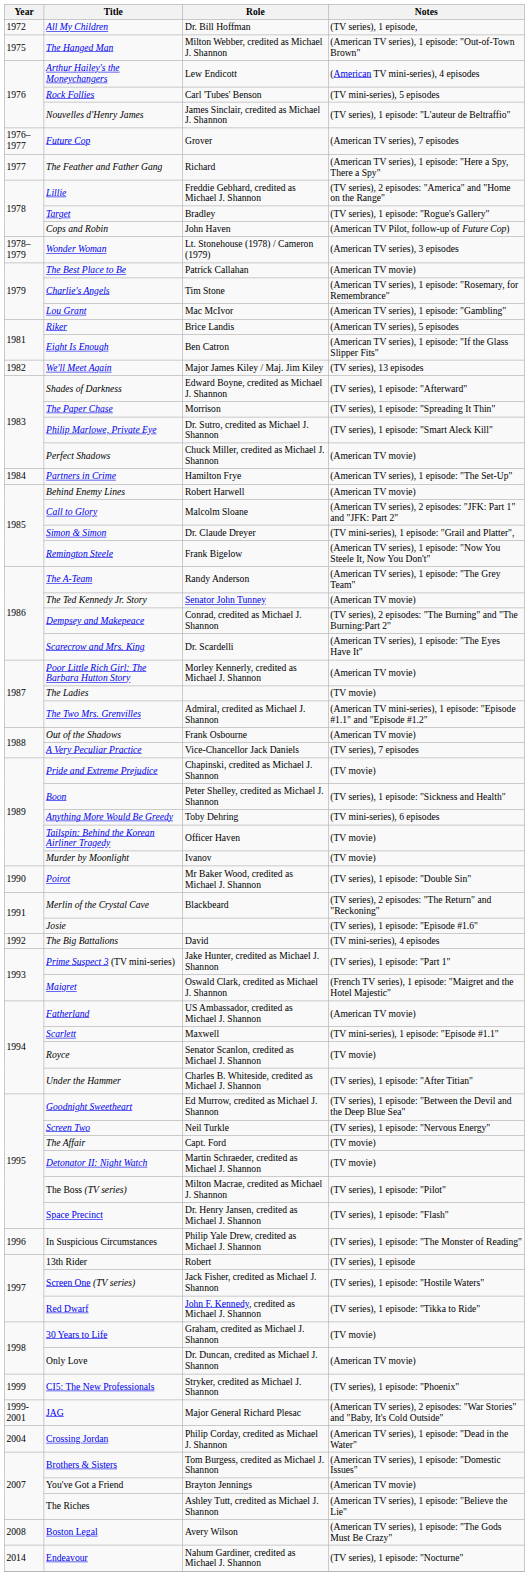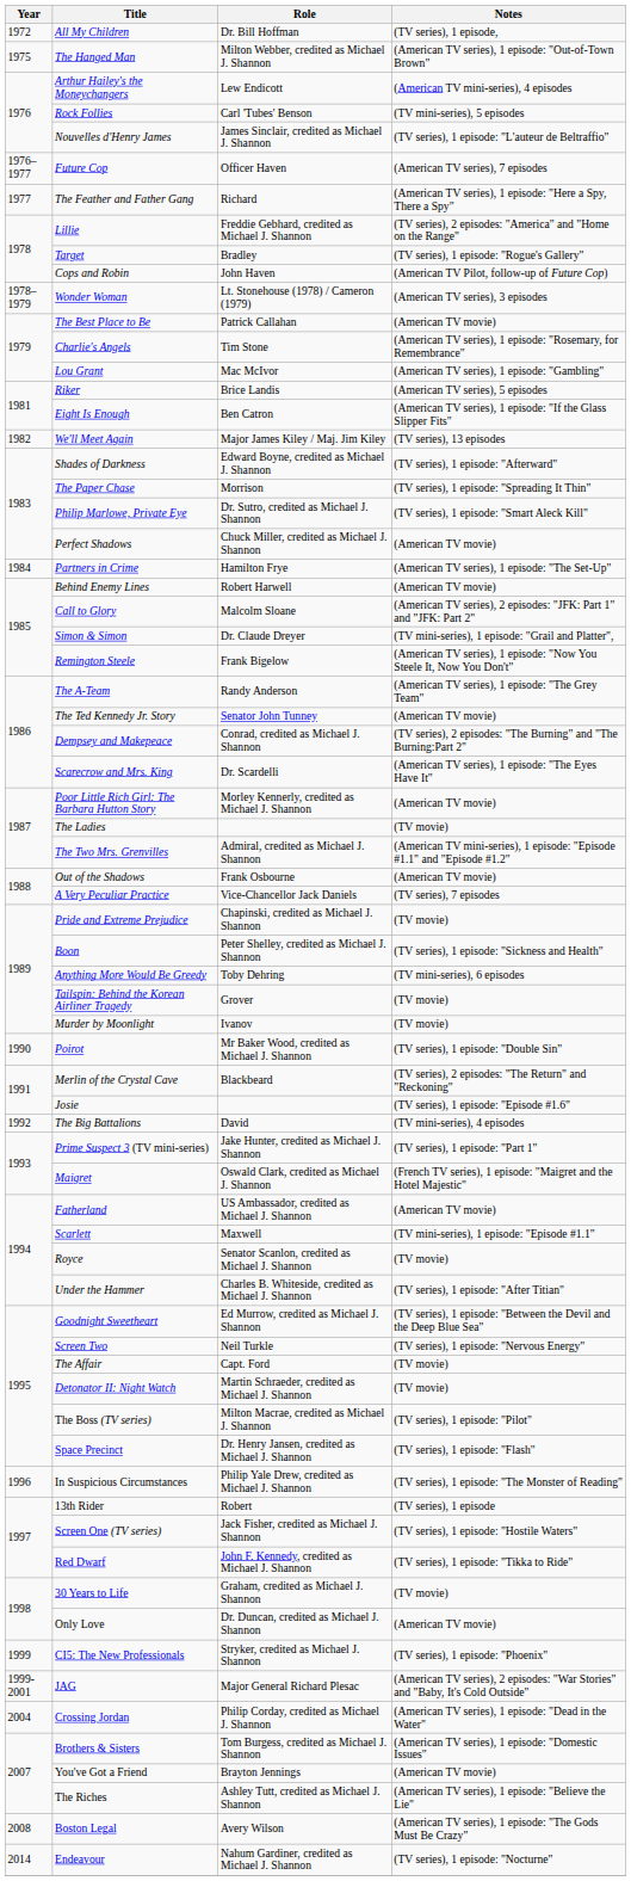 <table class="wikitable sortable">
 <tr>
 <th>Year</th>
 <th>Title</th>
 <th>Role</th>
 <th class="unsortable" style="width:20em;">Notes</th>
 </tr>
 <tr>
 <td>1972</td>
 <td><em><a href='#'>All My Children</a></em></td>
 <td>Dr. Bill Hoffman</td>
 <td>(TV series), 1 episode,</td>
 </tr>
 <tr>
 <td>1975</td>
 <td><em><a href='#'>The Hanged Man</a></em></td>
 <td>Milton Webber, credited as Michael J. Shannon</td>
 <td>(American TV series), 1 episode: "Out-of-Town Brown"</td>
 </tr>
 <tr>
 <td rowspan="3">1976</td>
 <td><em><a href='#'>Arthur Hailey's the Moneychangers</a></em></td>
 <td>Lew Endicott</td>
 <td>(<a href='#'>American</a> TV mini-series), 4 episodes</td>
 </tr>
 <tr>
 <td><em><a href='#'>Rock Follies</a></em></td>
 <td>Carl 'Tubes' Benson</td>
 <td>(TV mini-series), 5 episodes</td>
 </tr>
 <tr>
 <td><em>Nouvelles d'Henry James</em></td>
 <td>James Sinclair, credited as Michael J. Shannon</td>
 <td>(TV series), 1 episode: "L'auteur de Beltraffio"</td>
 </tr>
 <tr>
 <td>1976–1977</td>
 <td><em><a href='#'>Future Cop</a></em></td>
-<td>Grover</td>
+<td>Officer Haven</td>
 <td>(American TV series), 7 episodes</td>
 </tr>
 <tr>
 <td>1977</td>
 <td><em>The Feather and Father Gang</em></td>
 <td>Richard</td>
 <td>(American TV series), 1 episode: "Here a Spy, There a Spy"</td>
 </tr>
 <tr>
 <td rowspan="3">1978</td>
 <td><em><a href='#'>Lillie</a></em></td>
 <td>Freddie Gebhard, credited as Michael J. Shannon</td>
 <td>(TV series), 2 episodes: "America" and "Home on the Range"</td>
 </tr>
 <tr>
 <td><em><a href='#'>Target</a></em></td>
 <td>Bradley</td>
 <td>(TV series), 1 episode: "Rogue's Gallery"</td>
 </tr>
 <tr>
 <td><em>Cops and Robin</em></td>
 <td>John Haven</td>
 <td>(American TV Pilot, follow-up of <em>Future Cop</em>)</td>
 </tr>
 <tr>
 <td>1978–1979</td>
 <td><em><a href='#'>Wonder Woman</a></em></td>
 <td>Lt. Stonehouse (1978) / Cameron (1979)</td>
 <td>(American TV series), 3 episodes</td>
 </tr>
 <tr>
 <td rowspan="3">1979</td>
 <td><em><a href='#'>The Best Place to Be</a></em></td>
 <td>Patrick Callahan</td>
 <td>(American TV movie)</td>
 </tr>
 <tr>
 <td><em><a href='#'>Charlie's Angels</a></em></td>
 <td>Tim Stone</td>
 <td>(American TV series), 1 episode: "Rosemary, for Remembrance"</td>
 </tr>
 <tr>
 <td><em><a href='#'>Lou Grant</a></em></td>
 <td>Mac McIvor</td>
 <td>(American TV series), 1 episode: "Gambling"</td>
 </tr>
 <tr>
 <td rowspan="2">1981</td>
 <td><em><a href='#'>Riker</a></em></td>
 <td>Brice Landis</td>
 <td>(American TV series), 5 episodes</td>
 </tr>
 <tr>
 <td><em><a href='#'>Eight Is Enough</a></em></td>
 <td>Ben Catron</td>
 <td>(American TV series), 1 episode: "If the Glass Slipper Fits"</td>
 </tr>
 <tr>
 <td>1982</td>
 <td><em><a href='#'>We'll Meet Again</a></em></td>
 <td>Major James Kiley / Maj. Jim Kiley</td>
 <td>(TV series), 13 episodes</td>
 </tr>
 <tr>
 <td rowspan="4">1983</td>
 <td><em>Shades of Darkness</em></td>
 <td>Edward Boyne, credited as Michael J. Shannon</td>
 <td>(TV series), 1 episode: "Afterward"</td>
 </tr>
 <tr>
 <td><em><a href='#'>The Paper Chase</a></em></td>
 <td>Morrison</td>
 <td>(TV series), 1 episode: "Spreading It Thin"</td>
 </tr>
 <tr>
 <td><em><a href='#'>Philip Marlowe, Private Eye</a></em></td>
 <td>Dr. Sutro, credited as Michael J. Shannon</td>
 <td>(TV series), 1 episode: "Smart Aleck Kill"</td>
 </tr>
 <tr>
 <td><em>Perfect Shadows</em></td>
 <td>Chuck Miller, credited as Michael J. Shannon</td>
 <td>(American TV movie)</td>
 </tr>
 <tr>
 <td>1984</td>
 <td><em><a href='#'>Partners in Crime</a></em></td>
 <td>Hamilton Frye</td>
 <td>(American TV series), 1 episode: "The Set-Up"</td>
 </tr>
 <tr>
 <td rowspan="4">1985</td>
 <td><em>Behind Enemy Lines</em></td>
 <td>Robert Harwell</td>
 <td>(American TV movie)</td>
 </tr>
 <tr>
 <td><em><a href='#'>Call to Glory</a></em></td>
 <td>Malcolm Sloane</td>
 <td>(American TV series), 2 episodes: "JFK: Part 1" and "JFK: Part 2"</td>
 </tr>
 <tr>
 <td><em><a href='#'>Simon & Simon</a></em></td>
 <td>Dr. Claude Dreyer</td>
 <td>(TV mini-series), 1 episode: "Grail and Platter",</td>
 </tr>
 <tr>
 <td><em><a href='#'>Remington Steele</a></em></td>
 <td>Frank Bigelow</td>
 <td>(American TV series), 1 episode: "Now You Steele It, Now You Don't"</td>
 </tr>
 <tr>
 <td rowspan="4">1986</td>
 <td><em><a href='#'>The A-Team</a></em></td>
 <td>Randy Anderson</td>
 <td>(American TV series), 1 episode: "The Grey Team"</td>
 </tr>
 <tr>
 <td><em>The Ted Kennedy Jr. Story</em></td>
 <td><a href='#'>Senator John Tunney</a></td>
 <td>(American TV movie)</td>
 </tr>
 <tr>
 <td><em><a href='#'>Dempsey and Makepeace</a></em></td>
 <td>Conrad, credited as Michael J. Shannon</td>
 <td>(TV series), 2 episodes: "The Burning" and "The Burning:Part 2"</td>
 </tr>
 <tr>
 <td><em><a href='#'>Scarecrow and Mrs. King</a></em></td>
 <td>Dr. Scardelli</td>
 <td>(American TV series), 1 episode: "The Eyes Have It"</td>
 </tr>
 <tr>
 <td rowspan="3">1987</td>
 <td><em><a href='#'>Poor Little Rich Girl: The Barbara Hutton Story</a></em></td>
 <td>Morley Kennerly, credited as Michael J. Shannon</td>
 <td>(American TV movie)</td>
 </tr>
 <tr>
 <td><em>The Ladies</em></td>
 <td></td>
 <td>(TV movie)</td>
 </tr>
 <tr>
 <td><em><a href='#'>The Two Mrs. Grenvilles</a></em></td>
 <td>Admiral, credited as Michael J. Shannon</td>
 <td>(American TV mini-series), 1 episode: "Episode #1.1" and "Episode #1.2"</td>
 </tr>
 <tr>
 <td rowspan="2">1988</td>
 <td><em>Out of the Shadows</em></td>
 <td>Frank Osbourne</td>
 <td>(American TV movie)</td>
 </tr>
 <tr>
 <td><em><a href='#'>A Very Peculiar Practice</a></em></td>
 <td>Vice-Chancellor Jack Daniels</td>
 <td>(TV series), 7 episodes</td>
 </tr>
 <tr>
 <td rowspan="5">1989</td>
 <td><em><a href='#'>Pride and Extreme Prejudice</a></em></td>
 <td>Chapinski, credited as Michael J. Shannon</td>
 <td>(TV movie)</td>
 </tr>
 <tr>
 <td><em><a href='#'>Boon</a></em></td>
 <td>Peter Shelley, credited as Michael J. Shannon</td>
 <td>(TV series), 1 episode: "Sickness and Health"</td>
 </tr>
 <tr>
 <td><em><a href='#'>Anything More Would Be Greedy</a></em></td>
 <td>Toby Dehring</td>
 <td>(TV mini-series), 6 episodes</td>
 </tr>
 <tr>
 <td><em><a href='#'>Tailspin: Behind the Korean Airliner Tragedy</a></em></td>
-<td>Officer Haven</td>
+<td>Grover</td>
 <td>(TV movie)</td>
 </tr>
 <tr>
 <td><em>Murder by Moonlight</em></td>
 <td>Ivanov</td>
 <td>(TV movie)</td>
 </tr>
 <tr>
 <td>1990</td>
 <td><em><a href='#'>Poirot</a></em></td>
 <td>Mr Baker Wood, credited as Michael J. Shannon</td>
 <td>(TV series), 1 episode: "Double Sin"</td>
 </tr>
 <tr>
 <td rowspan="2">1991</td>
 <td><em>Merlin of the Crystal Cave</em></td>
 <td>Blackbeard</td>
 <td>(TV series), 2 episodes: "The Return" and "Reckoning"</td>
 </tr>
 <tr>
 <td><em>Josie</em></td>
 <td></td>
 <td>(TV series), 1 episode: "Episode #1.6"</td>
 </tr>
 <tr>
 <td>1992</td>
 <td><em>The Big Battalions</em></td>
 <td>David</td>
 <td>(TV mini-series), 4 episodes</td>
 </tr>
 <tr>
 <td rowspan="2">1993</td>
 <td><em><a href='#'>Prime Suspect 3</a></em> (TV mini-series)</td>
 <td>Jake Hunter, credited as Michael J. Shannon</td>
 <td>(TV series), 1 episode: "Part 1"</td>
 </tr>
 <tr>
 <td><em><a href='#'>Maigret</a></em></td>
 <td>Oswald Clark, credited as Michael J. Shannon</td>
 <td>(French TV series), 1 episode: "Maigret and the Hotel Majestic"</td>
 </tr>
 <tr>
 <td rowspan="4">1994</td>
 <td><em><a href='#'>Fatherland</a></em></td>
 <td>US Ambassador, credited as Michael J. Shannon</td>
 <td>(American TV movie)</td>
 </tr>
 <tr>
 <td><em><a href='#'>Scarlett</a></em></td>
 <td>Maxwell</td>
 <td>(TV mini-series), 1 episode: "Episode #1.1"</td>
 </tr>
 <tr>
 <td><em>Royce</em></td>
 <td>Senator Scanlon, credited as Michael J. Shannon</td>
 <td>(TV movie)</td>
 </tr>
 <tr>
 <td><em>Under the Hammer</em></td>
 <td>Charles B. Whiteside, credited as Michael J. Shannon</td>
 <td>(TV series), 1 episode: "After Titian"</td>
 </tr>
 <tr>
 <td rowspan="6">1995</td>
 <td><em><a href='#'>Goodnight Sweetheart</a></em></td>
 <td>Ed Murrow, credited as Michael J. Shannon</td>
 <td>(TV series), 1 episode: "Between the Devil and the Deep Blue Sea"</td>
 </tr>
 <tr>
 <td><em><a href='#'>Screen Two</a></em></td>
 <td>Neil Turkle</td>
 <td>(TV series), 1 episode: "Nervous Energy"</td>
 </tr>
 <tr>
 <td><em>The Affair</em></td>
 <td>Capt. Ford</td>
 <td>(TV movie)</td>
 </tr>
 <tr>
 <td><em><a href='#'>Detonator II: Night Watch</a></td>
 <td>Martin Schraeder, credited as Michael J. Shannon</td>
 <td>(TV movie)</td>
 </tr>
 <tr>
 <td></em>The Boss<em> (TV series)</td>
 <td>Milton Macrae, credited as Michael J. Shannon</td>
 <td>(TV series), 1 episode: "Pilot"</td>
 </tr>
 <tr>
 <td></em><a href='#'>Space Precinct</a><em></td>
 <td>Dr. Henry Jansen, credited as Michael J. Shannon</td>
 <td>(TV series), 1 episode: "Flash"</td>
 </tr>
 <tr>
 <td>1996</td>
 <td></em>In Suspicious Circumstances<em></td>
 <td>Philip Yale Drew, credited as Michael J. Shannon</td>
 <td>(TV series), 1 episode: "The Monster of Reading"</td>
 </tr>
 <tr>
 <td rowspan="3">1997</td>
 <td></em>13th Rider<em></td>
 <td>Robert</td>
 <td>(TV series), 1 episode</td>
 </tr>
 <tr>
 <td></em><a href='#'>Screen One</a><em> (TV series)</td>
 <td>Jack Fisher, credited as Michael J. Shannon</td>
 <td>(TV series), 1 episode: "Hostile Waters"</td>
 </tr>
 <tr>
 <td></em><a href='#'>Red Dwarf</a><em></td>
 <td><a href='#'>John F. Kennedy</a>, credited as Michael J. Shannon</td>
 <td>(TV series), 1 episode: "Tikka to Ride"</td>
 </tr>
 <tr>
 <td rowspan="2">1998</td>
 <td></em><a href='#'>30 Years to Life</a><em></td>
 <td>Graham, credited as Michael J. Shannon</td>
 <td>(TV movie)</td>
 </tr>
 <tr>
 <td></em>Only Love<em></td>
 <td>Dr. Duncan, credited as Michael J. Shannon</td>
 <td>(American TV movie)</td>
 </tr>
 <tr>
 <td>1999</td>
 <td></em><a href='#'>CI5: The New Professionals</a><em></td>
 <td>Stryker, credited as Michael J. Shannon</td>
 <td>(TV series), 1 episode: "Phoenix"</td>
 </tr>
 <tr>
 <td>1999-2001</td>
 <td></em><a href='#'>JAG</a><em></td>
 <td>Major General Richard Plesac</td>
 <td>(American TV series), 2 episodes: "War Stories" and "Baby, It's Cold Outside"</td>
 </tr>
 <tr>
 <td>2004</td>
 <td></em><a href='#'>Crossing Jordan</a><em></td>
 <td>Philip Corday, credited as Michael J. Shannon</td>
 <td>(American TV series), 1 episode: "Dead in the Water"</td>
 </tr>
 <tr>
 <td rowspan="3">2007</td>
 <td></em><a href='#'>Brothers & Sisters</a><em></td>
 <td>Tom Burgess, credited as Michael J. Shannon</td>
 <td>(American TV series), 1 episode: "Domestic Issues"</td>
 </tr>
 <tr>
 <td></em>You've Got a Friend<em></td>
 <td>Brayton Jennings</td>
 <td>(American TV movie)</td>
 </tr>
 <tr>
 <td></em>The Riches<em></td>
 <td>Ashley Tutt, credited as Michael J. Shannon</td>
 <td>(American TV series), 1 episode: "Believe the Lie"</td>
 </tr>
 <tr>
 <td>2008</td>
 <td></em><a href='#'>Boston Legal</a><em></td>
 <td>Avery Wilson</td>
 <td>(American TV series), 1 episode: "The Gods Must Be Crazy"</td>
 </tr>
 <tr>
 <td>2014</td>
 <td></em><a href='#'>Endeavour</a><em></td>
 <td>Nahum Gardiner, credited as Michael J. Shannon</td>
 <td>(TV series), 1 episode: "Nocturne"</td>
 </tr>
 <tr>
 </tr>
 </table>
